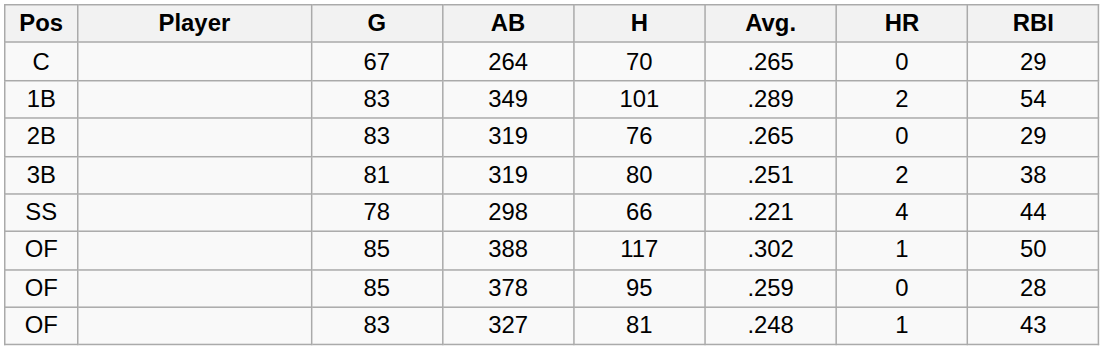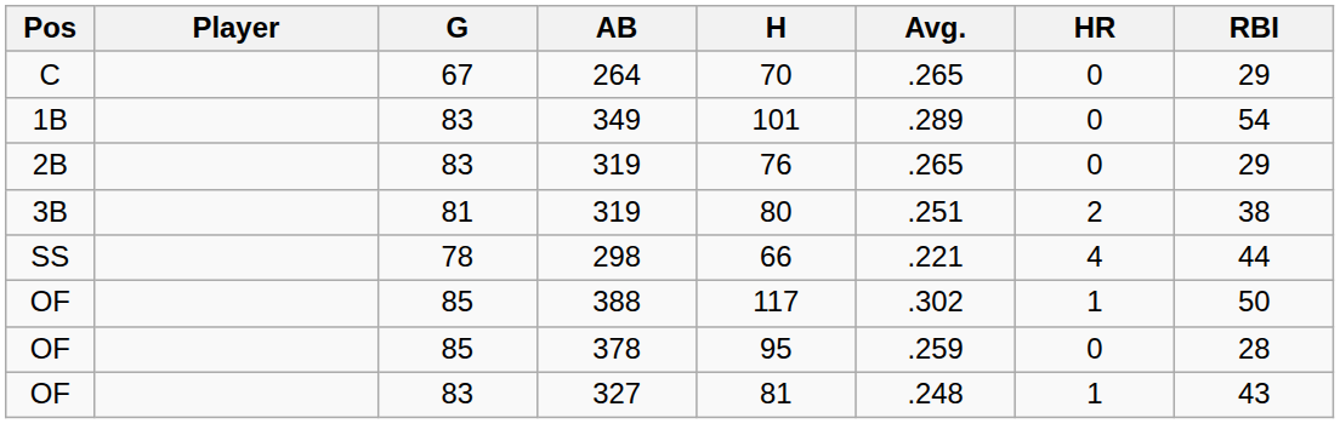 <table class="wikitable sortable">
 <tr>
 <th bgcolor="#DDDDFF" width="5%">Pos</th>
 <th bgcolor="#DDDDFF" width="16%">Player</th>
 <th bgcolor="#DDDDFF" width="9%">G</th>
 <th bgcolor="#DDDDFF" width="9%">AB</th>
 <th bgcolor="#DDDDFF" width="9%">H</th>
 <th bgcolor="#DDDDFF" width="9%">Avg.</th>
 <th bgcolor="#DDDDFF" width="9%">HR</th>
 <th bgcolor="#DDDDFF" width="9%">RBI</th>
 </tr>
 <tr align="center">
 <td>C</td>
 <td></td>
 <td>67</td>
 <td>264</td>
 <td>70</td>
 <td>.265</td>
 <td>0</td>
 <td>29</td>
 </tr>
 <tr align="center">
 <td>1B</td>
 <td></td>
 <td>83</td>
 <td>349</td>
 <td>101</td>
 <td>.289</td>
-<td>2</td>
+<td>0</td>
 <td>54</td>
 </tr>
 <tr align="center">
 <td>2B</td>
 <td></td>
 <td>83</td>
 <td>319</td>
 <td>76</td>
 <td>.265</td>
 <td>0</td>
 <td>29</td>
 </tr>
 <tr align="center">
 <td>3B</td>
 <td></td>
 <td>81</td>
 <td>319</td>
 <td>80</td>
 <td>.251</td>
 <td>2</td>
 <td>38</td>
 </tr>
 <tr align="center">
 <td>SS</td>
 <td></td>
 <td>78</td>
 <td>298</td>
 <td>66</td>
 <td>.221</td>
 <td>4</td>
 <td>44</td>
 </tr>
 <tr align="center">
 <td>OF</td>
 <td></td>
 <td>85</td>
 <td>388</td>
 <td>117</td>
 <td>.302</td>
 <td>1</td>
 <td>50</td>
 </tr>
 <tr align="center">
 <td>OF</td>
 <td></td>
 <td>85</td>
 <td>378</td>
 <td>95</td>
 <td>.259</td>
 <td>0</td>
 <td>28</td>
 </tr>
 <tr align="center">
 <td>OF</td>
 <td></td>
 <td>83</td>
 <td>327</td>
 <td>81</td>
 <td>.248</td>
 <td>1</td>
 <td>43</td>
 </tr>
 </table>
